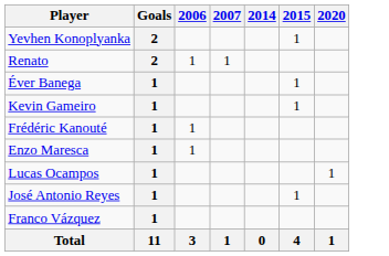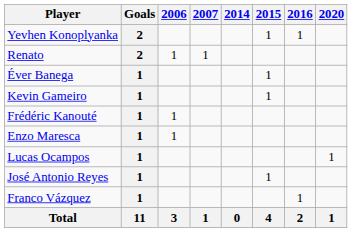 <table class="wikitable sortable" style="text-align:center;">
 <tr>
 <th>Player</th>
 <th>Goals</th>
 <th><a href='#'>2006</a></th>
 <th><a href='#'>2007</a></th>
 <th><a href='#'>2014</a></th>
 <th><a href='#'>2015</a></th>
+<th><a href='#'>2016</a></th>
 <th><a href='#'>2020</a></th>
 </tr>
 <tr>
 <td align="left"> <a href='#'>Yevhen Konoplyanka</a></td>
 <th>2</th>
 <td></td>
 <td></td>
 <td></td>
 <td>1</td>
+<td>1</td>
 <td></td>
 </tr>
 <tr>
 <td align="left"> <a href='#'>Renato</a></td>
 <th>2</th>
 <td>1</td>
 <td>1</td>
+<td></td>
 <td></td>
 <td></td>
 <td></td>
 </tr>
 <tr>
 <td align="left"> <a href='#'>Éver Banega</a></td>
 <th>1</th>
 <td></td>
 <td></td>
 <td></td>
 <td>1</td>
 <td></td>
+<td></td>
 </tr>
 <tr>
 <td align="left"> <a href='#'>Kevin Gameiro</a></td>
 <th>1</th>
 <td></td>
 <td></td>
 <td></td>
 <td>1</td>
 <td></td>
+<td></td>
 </tr>
 <tr>
 <td align="left"> <a href='#'>Frédéric Kanouté</a></td>
 <th>1</th>
 <td>1</td>
+<td></td>
 <td></td>
 <td></td>
 <td></td>
 <td></td>
 </tr>
 <tr>
 <td align="left"> <a href='#'>Enzo Maresca</a></td>
 <th>1</th>
 <td>1</td>
 <td></td>
 <td></td>
 <td></td>
 <td></td>
+<td></td>
 </tr>
 <tr>
 <td align="left"> <a href='#'>Lucas Ocampos</a></td>
 <th>1</th>
+<td></td>
 <td></td>
 <td></td>
 <td></td>
 <td></td>
 <td>1</td>
 </tr>
 <tr>
 <td align="left"> <a href='#'>José Antonio Reyes</a></td>
 <th>1</th>
 <td></td>
 <td></td>
 <td></td>
 <td>1</td>
 <td></td>
+<td></td>
 </tr>
 <tr>
 <td align="left"> <a href='#'>Franco Vázquez</a></td>
 <th>1</th>
 <td></td>
 <td></td>
 <td></td>
 <td></td>
+<td>1</td>
 <td></td>
 </tr>
 <tr class="sortbottom">
 <th>Total</th>
 <th>11</th>
 <th>3</th>
 <th>1</th>
 <th>0</th>
 <th>4</th>
+<th>2</th>
 <th>1</th>
 </tr>
 </table>
